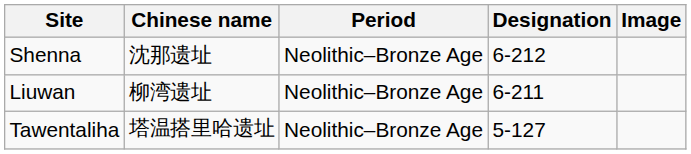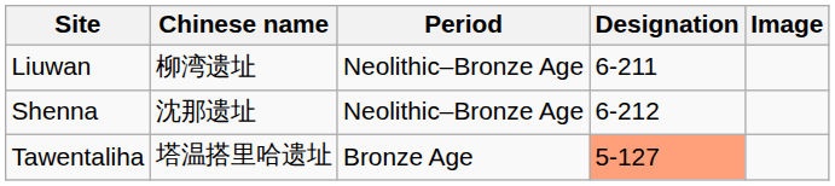 <table class="wikitable">
 <tr>
 <th>Site</th>
 <th>Chinese name</th>
 <th>Period</th>
 <th>Designation</th>
 <th>Image</th>
 </tr>
 <tr>
+<td>Liuwan</td>
+<td>柳湾遗址</td>
+<td>Neolithic–Bronze Age</td>
+<td>6-211</td>
+<td></td>
+</tr>
+<tr>
 <td>Shenna</td>
 <td>沈那遗址</td>
 <td>Neolithic–Bronze Age</td>
 <td>6-212</td>
 <td></td>
 </tr>
 <tr>
-<td>Liuwan</td>
-<td>柳湾遗址</td>
-<td>Neolithic–Bronze Age</td>
-<td>6-211</td>
-<td></td>
-</tr>
-<tr>
 <td>Tawentaliha</td>
 <td>塔温搭里哈遗址</td>
-<td>Neolithic–Bronze Age</td>
-<td>5-127</td>
+<td>Bronze Age</td>
+<td style="background: lightsalmon;">5-127</td>
 <td></td>
 </tr>
 </table>
